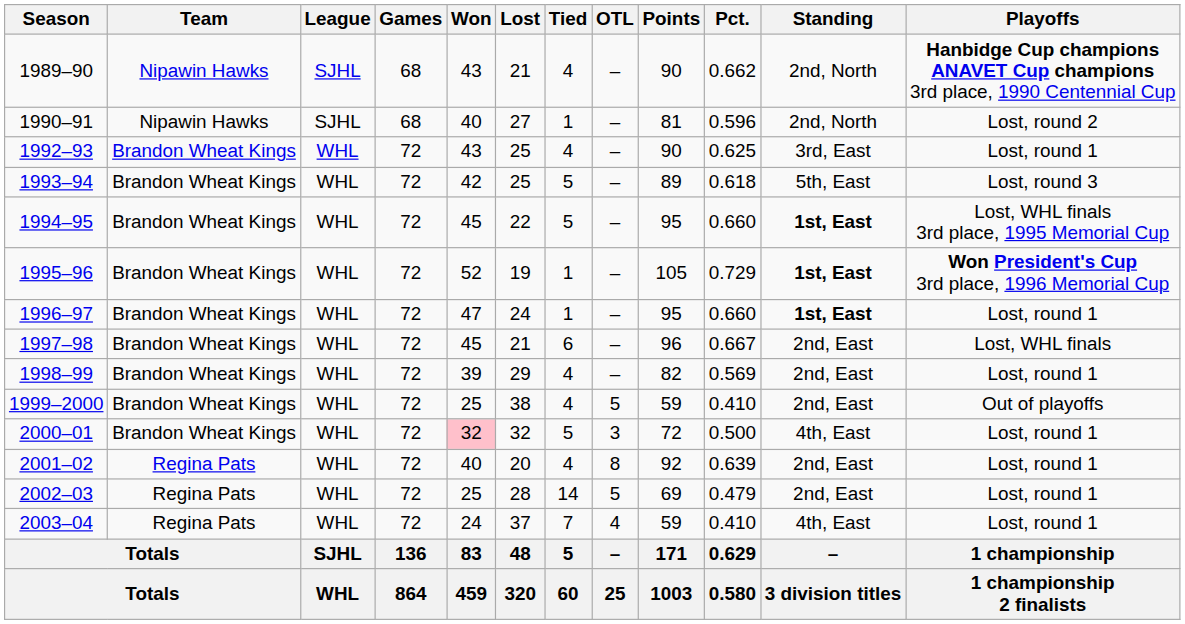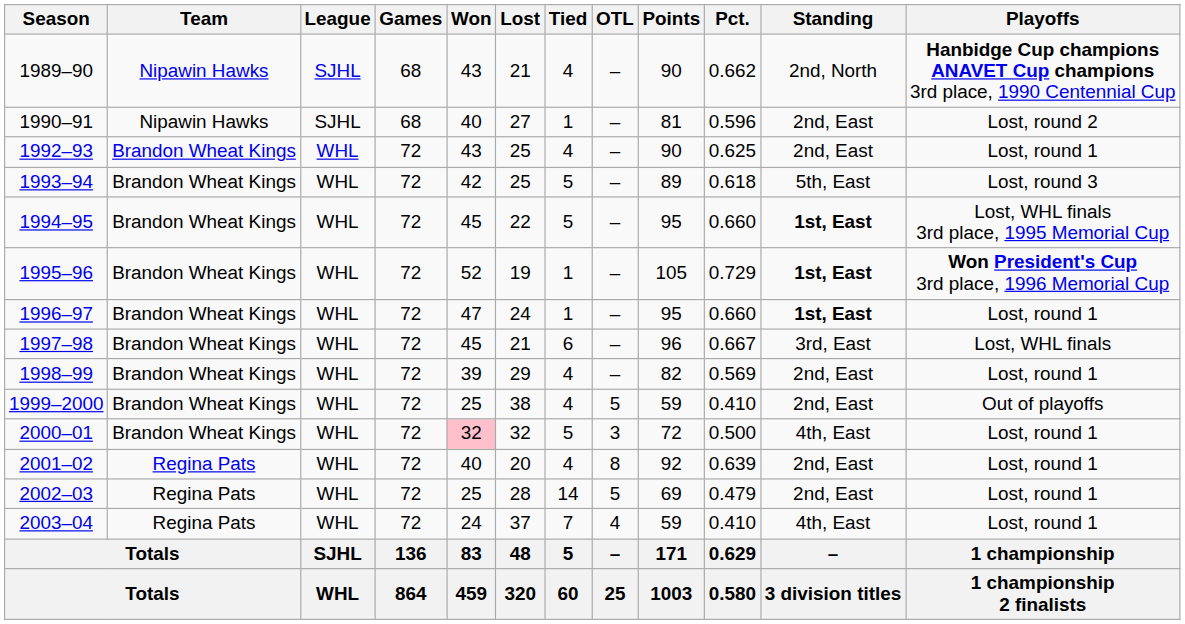 <table class="wikitable">
 <tr>
 <th>Season</th>
 <th>Team</th>
 <th>League</th>
 <th>Games</th>
 <th>Won</th>
 <th>Lost</th>
 <th>Tied</th>
 <th>OTL</th>
 <th>Points</th>
 <th>Pct.</th>
 <th>Standing</th>
 <th>Playoffs</th>
 </tr>
 <tr align="center">
 <td>1989–90</td>
 <td><a href='#'>Nipawin Hawks</a></td>
 <td><a href='#'>SJHL</a></td>
 <td>68</td>
 <td>43</td>
 <td>21</td>
 <td>4</td>
 <td>–</td>
 <td>90</td>
 <td>0.662</td>
 <td>2nd, North</td>
 <td><strong>Hanbidge Cup champions</strong><br><strong><a href='#'>ANAVET Cup</a> champions</strong><br>3rd place, <a href='#'>1990 Centennial Cup</a></td>
 </tr>
 <tr align="center">
 <td>1990–91</td>
 <td>Nipawin Hawks</td>
 <td>SJHL</td>
 <td>68</td>
 <td>40</td>
 <td>27</td>
 <td>1</td>
 <td>–</td>
 <td>81</td>
 <td>0.596</td>
-<td>2nd, North</td>
+<td>2nd, East</td>
 <td>Lost, round 2</td>
 </tr>
 <tr align="center">
 <td><a href='#'>1992–93</a></td>
 <td><a href='#'>Brandon Wheat Kings</a></td>
 <td><a href='#'>WHL</a></td>
 <td>72</td>
 <td>43</td>
 <td>25</td>
 <td>4</td>
 <td>–</td>
 <td>90</td>
 <td>0.625</td>
-<td>3rd, East</td>
+<td>2nd, East</td>
 <td>Lost, round 1</td>
 </tr>
 <tr align="center">
 <td><a href='#'>1993–94</a></td>
 <td>Brandon Wheat Kings</td>
 <td>WHL</td>
 <td>72</td>
 <td>42</td>
 <td>25</td>
 <td>5</td>
 <td>–</td>
 <td>89</td>
 <td>0.618</td>
 <td>5th, East</td>
 <td>Lost, round 3</td>
 </tr>
 <tr align="center">
 <td><a href='#'>1994–95</a></td>
 <td>Brandon Wheat Kings</td>
 <td>WHL</td>
 <td>72</td>
 <td>45</td>
 <td>22</td>
 <td>5</td>
 <td>–</td>
 <td>95</td>
 <td>0.660</td>
 <td><strong>1st, East</strong></td>
 <td>Lost, WHL finals<br>3rd place, <a href='#'>1995 Memorial Cup</a></td>
 </tr>
 <tr align="center">
 <td><a href='#'>1995–96</a></td>
 <td>Brandon Wheat Kings</td>
 <td>WHL</td>
 <td>72</td>
 <td>52</td>
 <td>19</td>
 <td>1</td>
 <td>–</td>
 <td>105</td>
 <td>0.729</td>
 <td><strong>1st, East</strong></td>
 <td><strong>Won <a href='#'>President's Cup</a></strong><br>3rd place, <a href='#'>1996 Memorial Cup</a></td>
 </tr>
 <tr align="center">
 <td><a href='#'>1996–97</a></td>
 <td>Brandon Wheat Kings</td>
 <td>WHL</td>
 <td>72</td>
 <td>47</td>
 <td>24</td>
 <td>1</td>
 <td>–</td>
 <td>95</td>
 <td>0.660</td>
 <td><strong>1st, East</strong></td>
 <td>Lost, round 1</td>
 </tr>
 <tr align="center">
 <td><a href='#'>1997–98</a></td>
 <td>Brandon Wheat Kings</td>
 <td>WHL</td>
 <td>72</td>
 <td>45</td>
 <td>21</td>
 <td>6</td>
 <td>–</td>
 <td>96</td>
 <td>0.667</td>
-<td>2nd, East</td>
+<td>3rd, East</td>
 <td>Lost, WHL finals</td>
 </tr>
 <tr align="center">
 <td><a href='#'>1998–99</a></td>
 <td>Brandon Wheat Kings</td>
 <td>WHL</td>
 <td>72</td>
 <td>39</td>
 <td>29</td>
 <td>4</td>
 <td>–</td>
 <td>82</td>
 <td>0.569</td>
 <td>2nd, East</td>
 <td>Lost, round 1</td>
 </tr>
 <tr align="center">
 <td><a href='#'>1999–2000</a></td>
 <td>Brandon Wheat Kings</td>
 <td>WHL</td>
 <td>72</td>
 <td>25</td>
 <td>38</td>
 <td>4</td>
 <td>5</td>
 <td>59</td>
 <td>0.410</td>
 <td>2nd, East</td>
 <td>Out of playoffs</td>
 </tr>
 <tr align="center">
 <td><a href='#'>2000–01</a></td>
 <td>Brandon Wheat Kings</td>
 <td>WHL</td>
 <td>72</td>
 <td style="background: pink;">32</td>
 <td>32</td>
 <td>5</td>
 <td>3</td>
 <td>72</td>
 <td>0.500</td>
 <td>4th, East</td>
 <td>Lost, round 1</td>
 </tr>
 <tr align="center">
 <td><a href='#'>2001–02</a></td>
 <td><a href='#'>Regina Pats</a></td>
 <td>WHL</td>
 <td>72</td>
 <td>40</td>
 <td>20</td>
 <td>4</td>
 <td>8</td>
 <td>92</td>
 <td>0.639</td>
 <td>2nd, East</td>
 <td>Lost, round 1</td>
 </tr>
 <tr align="center">
 <td><a href='#'>2002–03</a></td>
 <td>Regina Pats</td>
 <td>WHL</td>
 <td>72</td>
 <td>25</td>
 <td>28</td>
 <td>14</td>
 <td>5</td>
 <td>69</td>
 <td>0.479</td>
 <td>2nd, East</td>
 <td>Lost, round 1</td>
 </tr>
 <tr align="center">
 <td><a href='#'>2003–04</a></td>
 <td>Regina Pats</td>
 <td>WHL</td>
 <td>72</td>
 <td>24</td>
 <td>37</td>
 <td>7</td>
 <td>4</td>
 <td>59</td>
 <td>0.410</td>
 <td>4th, East</td>
 <td>Lost, round 1</td>
 </tr>
 <tr>
 <th colspan="2">Totals</th>
 <th>SJHL</th>
 <th>136</th>
 <th>83</th>
 <th>48</th>
 <th>5</th>
 <th>–</th>
 <th>171</th>
 <th>0.629</th>
 <th>–</th>
 <th>1 championship</th>
 </tr>
 <tr>
 <th colspan="2">Totals</th>
 <th>WHL</th>
 <th>864</th>
 <th>459</th>
 <th>320</th>
 <th>60</th>
 <th>25</th>
 <th>1003</th>
 <th>0.580</th>
 <th>3 division titles</th>
 <th>1 championship<br>2 finalists</th>
 </tr>
 </table>
